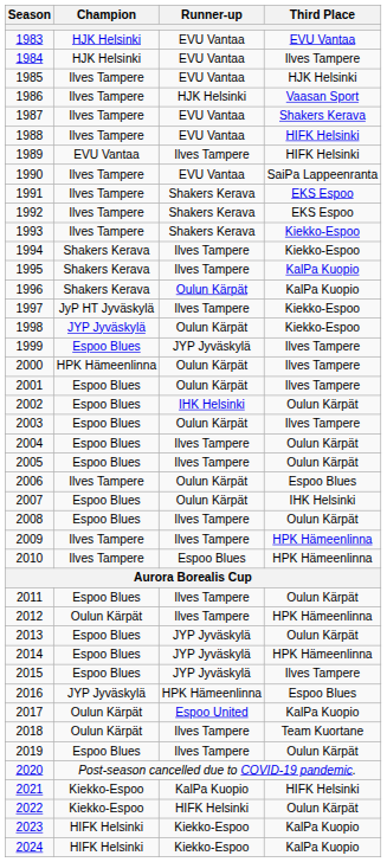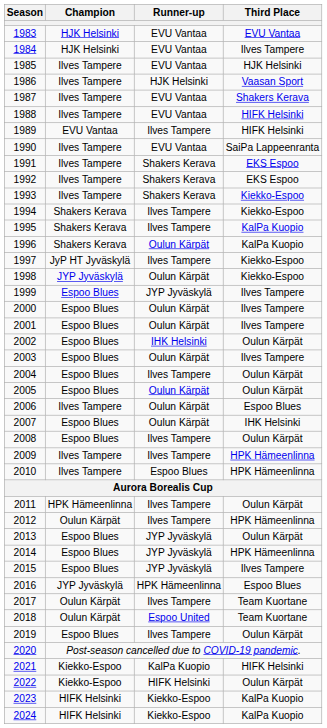 <table class="wikitable sortable" style="text-align:center;">
 <tr>
 <th>Season</th>
 <th> Champion</th>
 <th> Runner-up</th>
 <th> Third Place</th>
 </tr>
 <tr>
 <th colspan="4"></th>
 </tr>
 <tr>
 <td><a href='#'>1983</a></td>
 <td><a href='#'>HJK Helsinki</a></td>
 <td>EVU Vantaa</td>
 <td><a href='#'>EVU Vantaa</a></td>
 </tr>
 <tr>
 <td><a href='#'>1984</a></td>
 <td>HJK Helsinki</td>
 <td>EVU Vantaa</td>
 <td>Ilves Tampere</td>
 </tr>
 <tr>
 <td>1985</td>
 <td>Ilves Tampere</td>
 <td>EVU Vantaa</td>
 <td>HJK Helsinki</td>
 </tr>
 <tr>
 <td>1986</td>
 <td>Ilves Tampere</td>
 <td>HJK Helsinki</td>
 <td><a href='#'>Vaasan Sport</a></td>
 </tr>
 <tr>
 <td>1987</td>
 <td>Ilves Tampere</td>
 <td>EVU Vantaa</td>
 <td><a href='#'>Shakers Kerava</a></td>
 </tr>
 <tr>
 <td>1988</td>
 <td>Ilves Tampere</td>
 <td>EVU Vantaa</td>
 <td><a href='#'>HIFK Helsinki</a></td>
 </tr>
 <tr>
 <td>1989</td>
 <td>EVU Vantaa</td>
 <td>Ilves Tampere</td>
 <td>HIFK Helsinki</td>
 </tr>
 <tr>
 <td>1990</td>
 <td>Ilves Tampere</td>
 <td>EVU Vantaa</td>
 <td>SaiPa Lappeenranta</td>
 </tr>
 <tr>
 <td>1991</td>
 <td>Ilves Tampere</td>
 <td>Shakers Kerava</td>
 <td><a href='#'>EKS Espoo</a></td>
 </tr>
 <tr>
 <td>1992</td>
 <td>Ilves Tampere</td>
 <td>Shakers Kerava</td>
 <td>EKS Espoo</td>
 </tr>
 <tr>
 <td>1993</td>
 <td>Ilves Tampere</td>
 <td>Shakers Kerava</td>
 <td><a href='#'>Kiekko-Espoo</a></td>
 </tr>
 <tr>
 <td>1994</td>
 <td>Shakers Kerava</td>
 <td>Ilves Tampere</td>
 <td>Kiekko-Espoo</td>
 </tr>
 <tr>
 <td>1995</td>
 <td>Shakers Kerava</td>
 <td>Ilves Tampere</td>
 <td><a href='#'>KalPa Kuopio</a></td>
 </tr>
 <tr>
 <td>1996</td>
 <td>Shakers Kerava</td>
 <td><a href='#'>Oulun Kärpät</a></td>
 <td>KalPa Kuopio</td>
 </tr>
 <tr>
 <td>1997</td>
 <td>JyP HT Jyväskylä</td>
 <td>Ilves Tampere</td>
 <td>Kiekko-Espoo</td>
 </tr>
 <tr>
 <td>1998</td>
 <td><a href='#'>JYP Jyväskylä</a></td>
 <td>Oulun Kärpät</td>
 <td>Kiekko-Espoo</td>
 </tr>
 <tr>
 <td>1999</td>
 <td><a href='#'>Espoo Blues</a></td>
 <td>JYP Jyväskylä</td>
 <td>Ilves Tampere</td>
 </tr>
 <tr>
 <td>2000</td>
-<td>HPK Hämeenlinna</td>
+<td>Espoo Blues</td>
 <td>Oulun Kärpät</td>
 <td>Ilves Tampere</td>
 </tr>
 <tr>
 <td>2001</td>
 <td>Espoo Blues</td>
 <td>Oulun Kärpät</td>
 <td>Ilves Tampere</td>
 </tr>
 <tr>
 <td>2002</td>
 <td>Espoo Blues</td>
 <td><a href='#'>IHK Helsinki</a></td>
 <td>Oulun Kärpät</td>
 </tr>
 <tr>
 <td>2003</td>
 <td>Espoo Blues</td>
 <td>Oulun Kärpät</td>
 <td>Ilves Tampere</td>
 </tr>
 <tr>
 <td>2004</td>
 <td>Espoo Blues</td>
 <td>Ilves Tampere</td>
 <td>Oulun Kärpät</td>
 </tr>
 <tr>
 <td>2005</td>
 <td>Espoo Blues</td>
-<td>Ilves Tampere</td>
+<td><a href='#'>Oulun Kärpät</a></td>
 <td>Oulun Kärpät</td>
 </tr>
 <tr>
 <td>2006</td>
 <td>Ilves Tampere</td>
 <td>Oulun Kärpät</td>
 <td>Espoo Blues</td>
 </tr>
 <tr>
 <td>2007</td>
 <td>Espoo Blues</td>
 <td>Oulun Kärpät</td>
 <td>IHK Helsinki</td>
 </tr>
 <tr>
 <td>2008</td>
 <td>Espoo Blues</td>
 <td>Ilves Tampere</td>
 <td>Oulun Kärpät</td>
 </tr>
 <tr>
 <td>2009</td>
 <td>Ilves Tampere</td>
 <td>Ilves Tampere</td>
 <td><a href='#'>HPK Hämeenlinna</a></td>
 </tr>
 <tr>
 <td>2010</td>
 <td>Ilves Tampere</td>
 <td>Espoo Blues</td>
 <td>HPK Hämeenlinna</td>
 </tr>
 <tr>
 <th colspan="4">Aurora Borealis Cup</th>
 </tr>
 <tr>
 <td>2011</td>
-<td>Espoo Blues</td>
+<td>HPK Hämeenlinna</td>
 <td>Ilves Tampere</td>
 <td>Oulun Kärpät</td>
 </tr>
 <tr>
 <td>2012</td>
 <td>Oulun Kärpät</td>
 <td>Ilves Tampere</td>
 <td>HPK Hämeenlinna</td>
 </tr>
 <tr>
 <td>2013</td>
 <td>Espoo Blues</td>
 <td>JYP Jyväskylä</td>
 <td>Oulun Kärpät</td>
 </tr>
 <tr>
 <td>2014</td>
 <td>Espoo Blues</td>
 <td>JYP Jyväskylä</td>
 <td>HPK Hämeenlinna</td>
 </tr>
 <tr>
 <td>2015</td>
 <td>Espoo Blues</td>
 <td>JYP Jyväskylä</td>
 <td>Ilves Tampere</td>
 </tr>
 <tr>
 <td>2016</td>
 <td>JYP Jyväskylä</td>
 <td>HPK Hämeenlinna</td>
 <td>Espoo Blues</td>
 </tr>
 <tr>
 <td>2017</td>
 <td>Oulun Kärpät</td>
-<td><a href='#'>Espoo United</a></td>
-<td>KalPa Kuopio</td>
+<td>Ilves Tampere</td>
+<td>Team Kuortane</td>
 </tr>
 <tr>
 <td>2018</td>
 <td>Oulun Kärpät</td>
-<td>Ilves Tampere</td>
+<td><a href='#'>Espoo United</a></td>
 <td>Team Kuortane</td>
 </tr>
 <tr>
 <td>2019</td>
 <td>Espoo Blues</td>
 <td>Ilves Tampere</td>
 <td>Oulun Kärpät</td>
 </tr>
 <tr>
 <td><a href='#'>2020</a></td>
 <td colspan="3"><em>Post-season cancelled due to <a href='#'>COVID-19 pandemic</a>.</em></td>
 </tr>
 <tr>
 <td><a href='#'>2021</a></td>
 <td>Kiekko-Espoo</td>
 <td>KalPa Kuopio</td>
 <td>HIFK Helsinki</td>
 </tr>
 <tr>
 <td><a href='#'>2022</a></td>
 <td>Kiekko-Espoo</td>
 <td>HIFK Helsinki</td>
 <td>Oulun Kärpät</td>
 </tr>
 <tr>
 <td><a href='#'>2023</a></td>
 <td>HIFK Helsinki</td>
 <td>Kiekko-Espoo</td>
 <td>KalPa Kuopio</td>
 </tr>
 <tr>
 <td><a href='#'>2024</a></td>
 <td>HIFK Helsinki</td>
 <td>Kiekko-Espoo</td>
 <td>KalPa Kuopio</td>
 </tr>
 </table>
